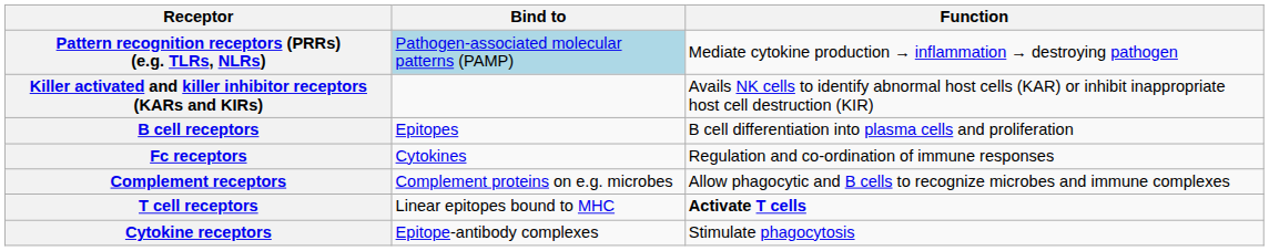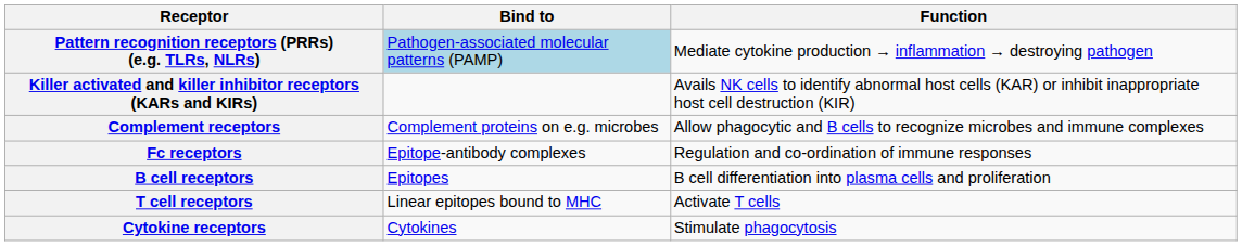 <table class="wikitable">
 <tr>
 <th>Receptor</th>
 <th>Bind to </th>
 <th>Function</th>
 </tr>
 <tr align="left">
 <th><a href='#'>Pattern recognition receptors</a> (PRRs) <br> (e.g. <a href='#'>TLRs</a>, <a href='#'>NLRs</a>)</th>
 <td style="background: lightblue;"><a href='#'>Pathogen-associated molecular patterns</a> (PAMP)</td>
 <td>Mediate cytokine production → <a href='#'>inflammation</a> → destroying <a href='#'>pathogen</a></td>
 </tr>
 <tr>
 <th><a href='#'>Killer activated</a> and <a href='#'>killer inhibitor receptors</a> (KARs and KIRs)</th>
 <td></td>
 <td>Avails <a href='#'>NK cells</a> to identify abnormal host cells (KAR) or inhibit inappropriate host cell destruction (KIR)</td>
 </tr>
 <tr>
+<th><a href='#'>Complement receptors</a></th>
+<td><a href='#'>Complement proteins</a> on e.g. microbes</td>
+<td>Allow phagocytic and <a href='#'>B cells</a> to recognize microbes and immune complexes</td>
+</tr>
+<tr>
+<th><a href='#'>Fc receptors</a></th>
+<td><a href='#'>Epitope</a>-antibody complexes</td>
+<td>Regulation and co-ordination of immune responses</td>
+</tr>
+<tr>
 <th><a href='#'>B cell receptors</a></th>
 <td><a href='#'>Epitopes</a></td>
 <td>B cell differentiation into <a href='#'>plasma cells</a> and proliferation</td>
 </tr>
 <tr>
-<th><a href='#'>Fc receptors</a></th>
-<td><a href='#'>Cytokines</a></td>
-<td>Regulation and co-ordination of immune responses</td>
-</tr>
-<tr>
-<th><a href='#'>Complement receptors</a></th>
-<td><a href='#'>Complement proteins</a> on e.g. microbes</td>
-<td>Allow phagocytic and <a href='#'>B cells</a> to recognize microbes and immune complexes</td>
-</tr>
-<tr>
 <th><a href='#'>T cell receptors</a></th>
 <td>Linear epitopes bound to <a href='#'>MHC</a></td>
-<td><strong>Activate <a href='#'>T cells</a></strong></td>
+<td>Activate <a href='#'>T cells</a></td>
 </tr>
 <tr>
 <th><a href='#'>Cytokine receptors</a></th>
-<td><a href='#'>Epitope</a>-antibody complexes</td>
+<td><a href='#'>Cytokines</a></td>
 <td>Stimulate <a href='#'>phagocytosis</a></td>
 </tr>
 </table>
